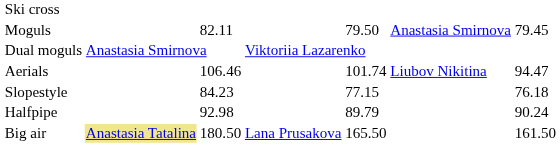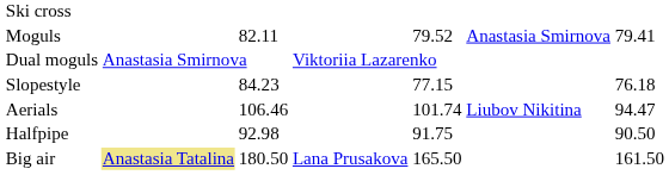 <table>
 <tr>
 <td>Ski cross<br></td>
 <td colspan=2></td>
 <td colspan=2></td>
 <td colspan=2></td>
 </tr>
 <tr>
 <td>Moguls<br></td>
 <td></td>
 <td>82.11</td>
 <td></td>
-<td>79.50</td>
+<td>79.52</td>
 <td><a href='#'>Anastasia Smirnova</a><br></td>
-<td>79.45</td>
+<td>79.41</td>
 </tr>
 <tr>
 <td>Dual moguls<br></td>
 <td colspan=2><a href='#'>Anastasia Smirnova</a><br></td>
 <td colspan=2><a href='#'>Viktoriia Lazarenko</a><br></td>
 <td colspan=2></td>
+</tr>
+<tr>
+<td>Slopestyle<br></td>
+<td></td>
+<td>84.23</td>
+<td></td>
+<td>77.15</td>
+<td></td>
+<td>76.18</td>
 </tr>
 <tr>
 <td>Aerials<br></td>
 <td></td>
 <td>106.46</td>
 <td></td>
 <td>101.74</td>
 <td><a href='#'>Liubov Nikitina</a><br></td>
 <td>94.47</td>
 </tr>
 <tr>
-<td>Slopestyle<br></td>
-<td></td>
-<td>84.23</td>
-<td></td>
-<td>77.15</td>
-<td></td>
-<td>76.18</td>
-</tr>
-<tr>
 <td>Halfpipe<br></td>
 <td></td>
 <td>92.98</td>
 <td></td>
-<td>89.79</td>
+<td>91.75</td>
 <td></td>
-<td>90.24</td>
+<td>90.50</td>
 </tr>
 <tr>
 <td>Big air<br></td>
 <td style="background: khaki;"><a href='#'>Anastasia Tatalina</a><br></td>
 <td>180.50</td>
 <td><a href='#'>Lana Prusakova</a><br></td>
 <td>165.50</td>
 <td></td>
 <td>161.50</td>
 </tr>
 </table>
